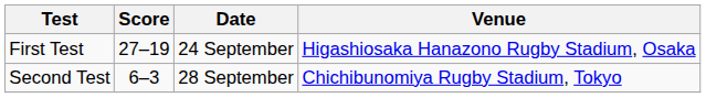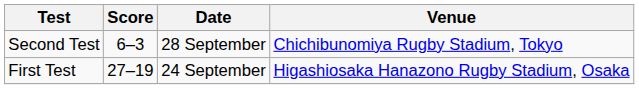 <table class="wikitable">
 <tr>
 <th>Test</th>
 <th>Score</th>
 <th>Date</th>
 <th>Venue</th>
 </tr>
 <tr>
+<td>Second Test</td>
+<td align=center>6–3</td>
+<td>28 September</td>
+<td><a href='#'>Chichibunomiya Rugby Stadium</a>, <a href='#'>Tokyo</a></td>
+</tr>
+<tr>
 <td>First Test</td>
 <td align=center>27–19</td>
 <td>24 September</td>
 <td><a href='#'>Higashiosaka Hanazono Rugby Stadium</a>, <a href='#'>Osaka</a></td>
 </tr>
 <tr>
-<td>Second Test</td>
-<td align=center>6–3</td>
-<td>28 September</td>
-<td><a href='#'>Chichibunomiya Rugby Stadium</a>, <a href='#'>Tokyo</a></td>
-</tr>
-<tr>
 </tr>
 </table>
